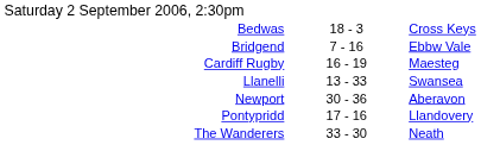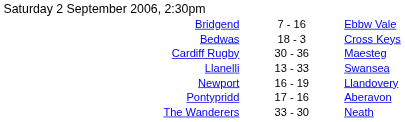 <table style="width:70%;" cellspacing="1">
 <tr>
 <th width=35%></th>
 <th width=15%></th>
 <th></th>
 </tr>
 <tr>
 <td>Saturday 2 September 2006, 2:30pm</td>
 </tr>
 <tr style=font-size:90%>
+<td align=right><a href='#'>Bridgend</a></td>
+<td align=center>7 - 16</td>
+<td><a href='#'>Ebbw Vale</a></td>
+</tr>
+<tr style=font-size:90%>
 <td align=right><a href='#'>Bedwas</a></td>
 <td align=center>18 - 3</td>
 <td><a href='#'>Cross Keys</a></td>
 </tr>
 <tr style=font-size:90%>
-<td align=right><a href='#'>Bridgend</a></td>
-<td align=center>7 - 16</td>
-<td><a href='#'>Ebbw Vale</a></td>
-</tr>
-<tr style=font-size:90%>
 <td align=right><a href='#'>Cardiff Rugby</a></td>
-<td align=center>16 - 19</td>
+<td align=center>30 - 36</td>
 <td><a href='#'>Maesteg</a></td>
 </tr>
 <tr style=font-size:90%>
 <td align=right><a href='#'>Llanelli</a></td>
 <td align=center>13 - 33</td>
 <td><a href='#'>Swansea</a></td>
 </tr>
 <tr style=font-size:90%>
 <td align=right><a href='#'>Newport</a></td>
-<td align=center>30 - 36</td>
-<td><a href='#'>Aberavon</a></td>
+<td align=center>16 - 19</td>
+<td><a href='#'>Llandovery</a></td>
 </tr>
 <tr style=font-size:90%>
 <td align=right><a href='#'>Pontypridd</a></td>
 <td align=center>17 - 16</td>
-<td><a href='#'>Llandovery</a></td>
+<td><a href='#'>Aberavon</a></td>
 </tr>
 <tr style=font-size:90%>
 <td align=right><a href='#'>The Wanderers</a></td>
 <td align=center>33 - 30</td>
 <td><a href='#'>Neath</a></td>
 </tr>
 </table>
